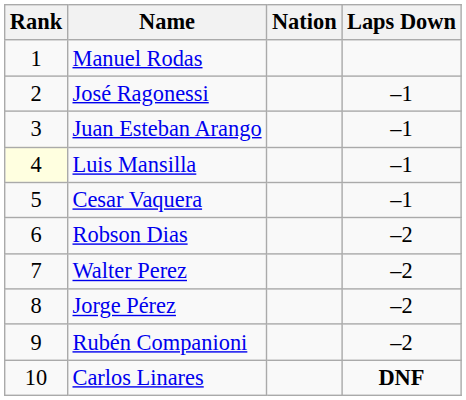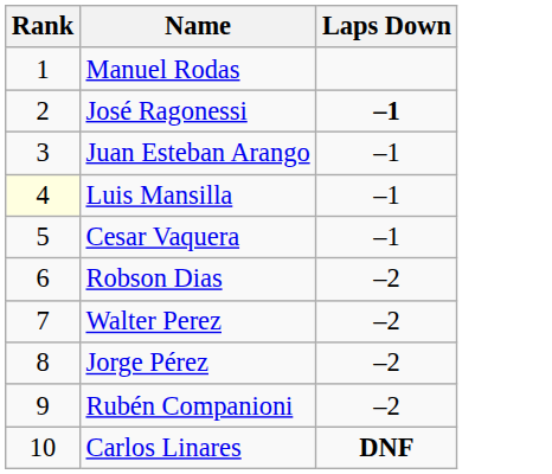 <table class="wikitable sortable" style="text-align:center">
 <tr>
 <th>Rank</th>
 <th>Name</th>
-<th>Nation</th>
 <th>Laps Down</th>
 </tr>
 <tr>
 <td>1</td>
 <td align=left><a href='#'>Manuel Rodas</a></td>
-<td align=left></td>
 <td></td>
 </tr>
 <tr>
 <td>2</td>
 <td align=left><a href='#'>José Ragonessi</a></td>
-<td align=left></td>
-<td>–1</td>
+<td><strong>–1</strong></td>
 </tr>
 <tr>
 <td>3</td>
 <td align=left><a href='#'>Juan Esteban Arango</a></td>
-<td align=left></td>
 <td>–1</td>
 </tr>
 <tr>
 <td style="background: lightyellow;">4</td>
 <td align=left><a href='#'>Luis Mansilla</a></td>
-<td align=left></td>
 <td>–1</td>
 </tr>
 <tr>
 <td>5</td>
 <td align=left><a href='#'>Cesar Vaquera</a></td>
-<td align=left></td>
 <td>–1</td>
 </tr>
 <tr>
 <td>6</td>
 <td align=left><a href='#'>Robson Dias</a></td>
-<td align=left></td>
 <td>–2</td>
 </tr>
 <tr>
 <td>7</td>
 <td align=left><a href='#'>Walter Perez</a></td>
-<td align=left></td>
 <td>–2</td>
 </tr>
 <tr>
 <td>8</td>
 <td align=left><a href='#'>Jorge Pérez</a></td>
-<td align=left></td>
 <td>–2</td>
 </tr>
 <tr>
 <td>9</td>
 <td align=left><a href='#'>Rubén Companioni</a></td>
-<td align=left></td>
 <td>–2</td>
 </tr>
 <tr>
 <td>10</td>
 <td align=left><a href='#'>Carlos Linares</a></td>
-<td align=left></td>
 <td><strong>DNF</strong></td>
 </tr>
 </table>
